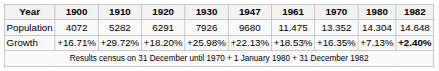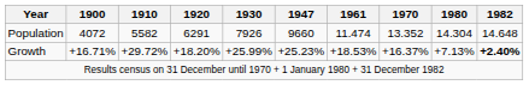 <table class="wikitable" align="center">
 <tr>
 <th>Year</th>
 <th>1900</th>
 <th>1910</th>
 <th>1920</th>
 <th>1930</th>
 <th>1947</th>
 <th>1961</th>
 <th>1970</th>
 <th>1980</th>
 <th>1982</th>
 </tr>
 <tr>
 <td>Population</td>
 <td align="center">4072</td>
-<td align="center">5282</td>
+<td align="center">5582</td>
 <td align="center">6291</td>
 <td align="center">7926</td>
-<td align="center">9680</td>
-<td align="center">11.475</td>
+<td align="center">9660</td>
+<td align="center">11.474</td>
 <td align="center">13.352</td>
 <td align="center">14.304</td>
 <td align="center">14.648</td>
 </tr>
 <tr>
 <td>Growth</td>
 <td>+16.71%</td>
 <td>+29.72%</td>
 <td>+18.20%</td>
-<td>+25.98%</td>
-<td>+22.13%</td>
+<td>+25.99%</td>
+<td>+25.23%</td>
 <td>+18.53%</td>
-<td>+16.35%</td>
+<td>+16.37%</td>
 <td>+7.13%</td>
 <td><strong>+2.40%</strong></td>
 </tr>
 <tr>
 <td colspan="11" align="center"><small>Results census on 31 December until 1970 + 1 January 1980 + 31 December 1982</small></td>
 </tr>
 </table>
